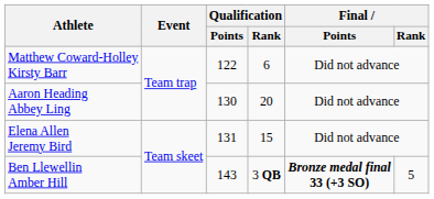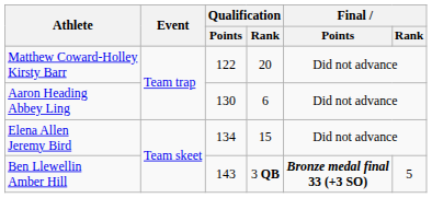 <table class=wikitable style=font-size:90%;text-align:center>
 <tr>
 <th rowspan=2>Athlete</th>
 <th rowspan=2>Event</th>
 <th colspan=2>Qualification</th>
 <th colspan=2>Final / </th>
 </tr>
 <tr style=font-size:95%>
 <th>Points</th>
 <th>Rank</th>
 <th>Points</th>
 <th>Rank</th>
 </tr>
 <tr>
 <td align=left><a href='#'>Matthew Coward-Holley</a><br><a href='#'>Kirsty Barr</a></td>
 <td rowspan=2 align=left><a href='#'>Team trap</a></td>
 <td>122</td>
-<td>6</td>
+<td>20</td>
 <td colspan=2>Did not advance</td>
 </tr>
 <tr>
 <td align=left><a href='#'>Aaron Heading</a><br><a href='#'>Abbey Ling</a></td>
 <td>130</td>
-<td>20</td>
+<td>6</td>
 <td colspan=2>Did not advance</td>
 </tr>
 <tr>
 <td align=left><a href='#'>Elena Allen</a><br><a href='#'>Jeremy Bird</a></td>
 <td rowspan=2 align=left><a href='#'>Team skeet</a></td>
-<td>131</td>
+<td>134</td>
 <td>15</td>
 <td colspan=2>Did not advance</td>
 </tr>
 <tr>
 <td align=left><a href='#'>Ben Llewellin</a><br><a href='#'>Amber Hill</a></td>
 <td>143</td>
 <td>3 <strong>QB</strong></td>
 <td><strong><em>Bronze medal final</em><br>33 (+3 SO)</strong></td>
 <td>5</td>
 </tr>
 </table>
